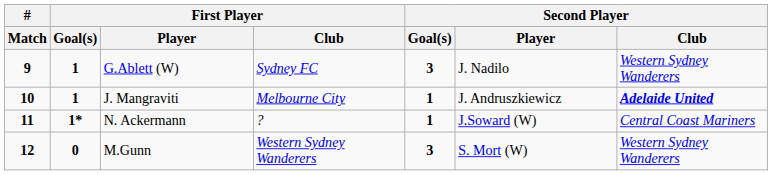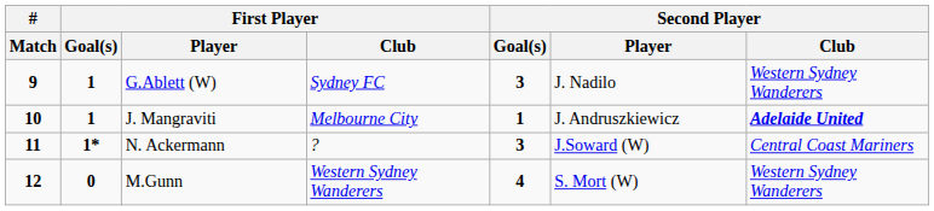 <table class="wikitable">
 <tr>
 <th>#</th>
 <th colspan="3">First Player</th>
 <th colspan="3">Second Player</th>
 </tr>
 <tr>
 <th width="40">Match</th>
 <th width="50">Goal(s)</th>
 <th width="215">Player</th>
 <th width="215">Club</th>
 <th width="50">Goal(s)</th>
 <th width="215">Player</th>
 <th width="215">Club</th>
 </tr>
 <tr>
 <td align="center"><strong>9</strong></td>
 <td align="center"><strong>1</strong></td>
 <td><a href='#'>G.Ablett</a> (W) </td>
 <td><em><a href='#'>Sydney FC</a></em></td>
 <td align="center"><strong>3</strong></td>
 <td>J. Nadilo</td>
 <td><em><a href='#'>Western Sydney Wanderers</a></em></td>
 </tr>
 <tr>
 <td align="center"><strong>10</strong></td>
 <td align="center"><strong>1</strong></td>
 <td>J. Mangraviti</td>
 <td><em><a href='#'>Melbourne City</a></em></td>
 <td align="center"><strong>1</strong></td>
 <td>J. Andruszkiewicz</td>
 <td><strong><em><a href='#'>Adelaide United</a></em></strong></td>
 </tr>
 <tr>
 <td align="center"><strong>11</strong></td>
 <td align="center"><strong>1*</strong></td>
 <td>N. Ackermann</td>
 <td><em>?</em></td>
-<td align="center"><strong>1</strong></td>
+<td align="center"><strong>3</strong></td>
 <td><a href='#'>J.Soward</a> (W) </td>
 <td><em><a href='#'>Central Coast Mariners</a></em></td>
 </tr>
 <tr>
 <td align="center"><strong>12</strong></td>
 <td align="center"><strong>0</strong></td>
 <td>M.Gunn</td>
 <td><em><a href='#'>Western Sydney Wanderers</a></em></td>
-<td align="center"><strong>3</strong></td>
+<td align="center"><strong>4</strong></td>
 <td><a href='#'>S. Mort</a> (W) </td>
 <td><em><a href='#'>Western Sydney Wanderers</a></em></td>
 </tr>
 </table>
